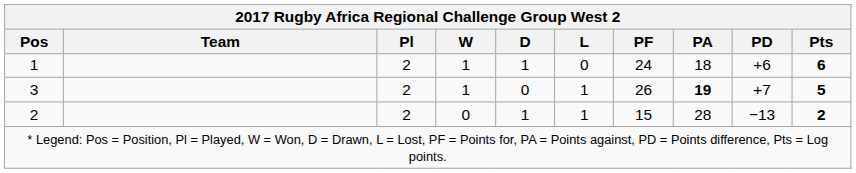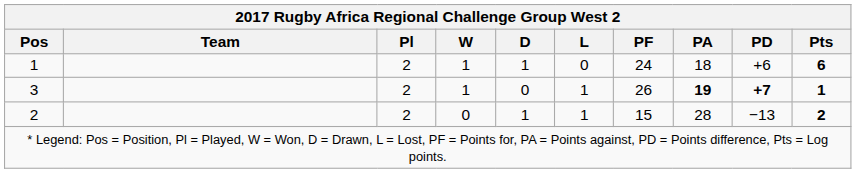 <table class="wikitable" style="text-align:center; font-size:90%; width:50%;">
 <tr>
 <th colspan="100%" cellpadding="0" cellspacing="0"><strong>2017 Rugby Africa Regional Challenge Group West 2</strong></th>
 </tr>
 <tr>
 <th style="width:7%;">Pos</th>
 <th style="width:37%;">Team</th>
 <th style="width:7%;">Pl</th>
 <th style="width:7%;">W</th>
 <th style="width:7%;">D</th>
 <th style="width:7%;">L</th>
 <th style="width:7%;">PF</th>
 <th style="width:7%;">PA</th>
 <th style="width:7%;">PD</th>
 <th style="width:7%;">Pts<br></th>
 </tr>
 <tr>
 <td>1</td>
 <td align=left></td>
 <td>2</td>
 <td>1</td>
 <td>1</td>
 <td>0</td>
 <td>24</td>
 <td>18</td>
 <td>+6</td>
 <td><strong>6</strong></td>
 </tr>
 <tr>
 <td>3</td>
 <td align=left></td>
 <td>2</td>
 <td>1</td>
 <td>0</td>
 <td>1</td>
 <td>26</td>
 <td><strong>19</strong></td>
-<td>+7</td>
-<td><strong>5</strong></td>
+<td><strong>+7</strong></td>
+<td><strong>1</strong></td>
 </tr>
 <tr>
 <td>2</td>
 <td align=left></td>
 <td>2</td>
 <td>0</td>
 <td>1</td>
 <td>1</td>
 <td>15</td>
 <td>28</td>
 <td>−13</td>
 <td><strong>2</strong></td>
 </tr>
 <tr>
 <td colspan="100%" style="border:0px"><small>* Legend: Pos = Position, Pl = Played, W = Won, D = Drawn, L = Lost, PF = Points for, PA = Points against, PD = Points difference, Pts = Log points.</small></td>
 </tr>
 </table>
